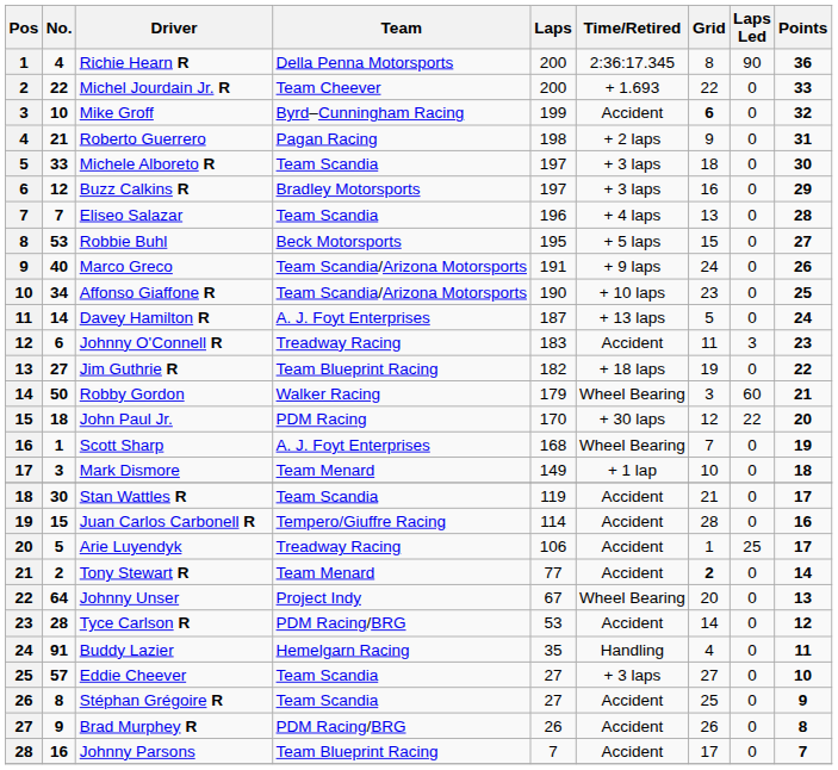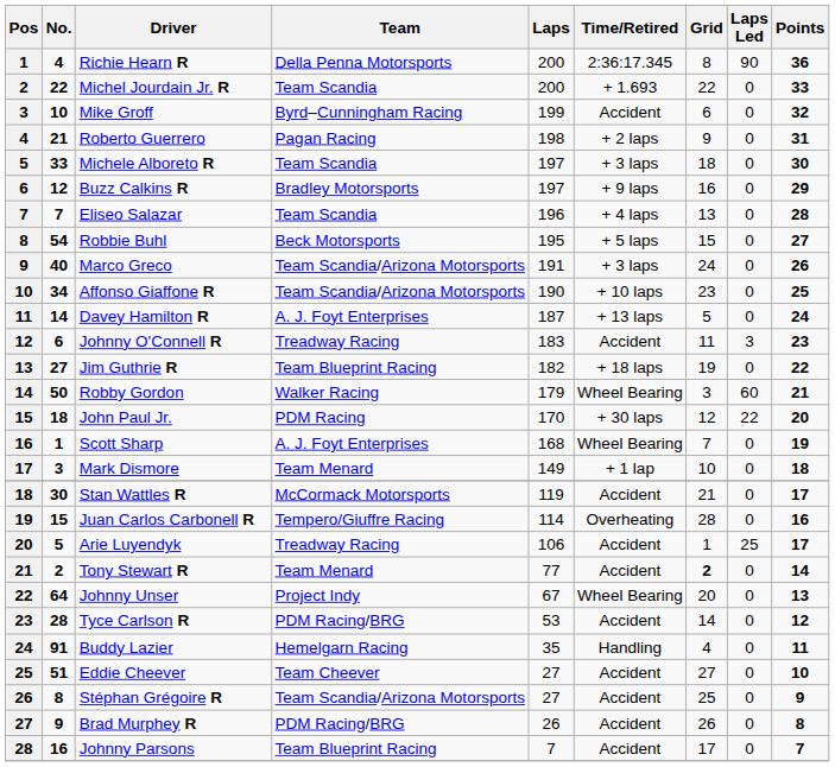 <table class="wikitable" style="font-size:95%">
 <tr>
 <th>Pos</th>
 <th>No.</th>
 <th>Driver</th>
 <th>Team</th>
 <th>Laps</th>
 <th>Time/Retired</th>
 <th>Grid</th>
 <th>Laps<br>Led</th>
 <th>Points</th>
 </tr>
 <tr>
 <th>1</th>
 <td align=center><strong>4</strong></td>
 <td> <a href='#'>Richie Hearn</a> <strong><span>R</span></strong></td>
 <td><a href='#'>Della Penna Motorsports</a></td>
 <td align=center>200</td>
 <td align=center>2:36:17.345</td>
 <td align=center>8</td>
 <td align=center>90</td>
 <td align=center><strong>36</strong></td>
 </tr>
 <tr>
 <th>2</th>
 <td align="center"><strong>22</strong></td>
 <td> <a href='#'>Michel Jourdain Jr.</a> <strong><span>R</span></strong></td>
-<td><a href='#'>Team Cheever</a></td>
+<td><a href='#'>Team Scandia</a></td>
 <td align=center>200</td>
 <td align=center>+ 1.693</td>
 <td align=center>22</td>
 <td align=center>0</td>
 <td align=center><strong>33</strong></td>
 </tr>
 <tr>
 <th>3</th>
 <td align=center><strong>10</strong></td>
 <td> <a href='#'>Mike Groff</a></td>
 <td><a href='#'>Byrd</a>–<a href='#'>Cunningham Racing</a></td>
 <td align=center>199</td>
 <td align=center>Accident</td>
-<td align=center><strong>6</strong></td>
+<td align=center>6</td>
 <td align=center>0</td>
 <td align=center><strong>32</strong></td>
 </tr>
 <tr>
 <th>4</th>
 <td align=center><strong>21</strong></td>
 <td> <a href='#'>Roberto Guerrero</a></td>
 <td><a href='#'>Pagan Racing</a></td>
 <td align=center>198</td>
 <td align=center>+ 2 laps</td>
 <td align=center>9</td>
 <td align=center>0</td>
 <td align=center><strong>31</strong></td>
 </tr>
 <tr>
 <th>5</th>
 <td align=center><strong>33</strong></td>
 <td> <a href='#'>Michele Alboreto</a> <strong><span>R</span></strong></td>
 <td><a href='#'>Team Scandia</a></td>
 <td align=center>197</td>
 <td align=center>+ 3 laps</td>
 <td align=center>18</td>
 <td align=center>0</td>
 <td align=center><strong>30</strong></td>
 </tr>
 <tr>
 <th>6</th>
 <td align=center><strong>12</strong></td>
 <td> <a href='#'>Buzz Calkins</a> <strong><span>R</span></strong></td>
 <td><a href='#'>Bradley Motorsports</a></td>
 <td align=center>197</td>
-<td align=center>+ 3 laps</td>
+<td align=center>+ 9 laps</td>
 <td align=center>16</td>
 <td align=center>0</td>
 <td align=center><strong>29</strong></td>
 </tr>
 <tr>
 <th>7</th>
 <td align="center"><strong>7</strong></td>
 <td> <a href='#'>Eliseo Salazar</a></td>
 <td><a href='#'>Team Scandia</a></td>
 <td align=center>196</td>
 <td align=center>+ 4 laps</td>
 <td align=center>13</td>
 <td align=center>0</td>
 <td align=center><strong>28</strong></td>
 </tr>
 <tr>
 <th>8</th>
-<td align=center><strong>53</strong></td>
+<td align=center><strong>54</strong></td>
 <td> <a href='#'>Robbie Buhl</a></td>
 <td><a href='#'>Beck Motorsports</a></td>
 <td align=center>195</td>
 <td align=center>+ 5 laps</td>
 <td align=center>15</td>
 <td align=center>0</td>
 <td align=center><strong>27</strong></td>
 </tr>
 <tr>
 <th>9</th>
 <td align=center><strong>40</strong></td>
 <td> <a href='#'>Marco Greco</a></td>
 <td><a href='#'>Team Scandia</a>/<a href='#'>Arizona Motorsports</a></td>
 <td align=center>191</td>
-<td align=center>+ 9 laps</td>
+<td align=center>+ 3 laps</td>
 <td align=center>24</td>
 <td align=center>0</td>
 <td align=center><strong>26</strong></td>
 </tr>
 <tr>
 <th>10</th>
 <td align=center><strong>34</strong></td>
 <td> <a href='#'>Affonso Giaffone</a> <strong><span>R</span></strong></td>
 <td><a href='#'>Team Scandia</a>/<a href='#'>Arizona Motorsports</a></td>
 <td align=center>190</td>
 <td align=center>+ 10 laps</td>
 <td align=center>23</td>
 <td align=center>0</td>
 <td align=center><strong>25</strong></td>
 </tr>
 <tr>
 <th>11</th>
 <td align=center><strong>14</strong></td>
 <td> <a href='#'>Davey Hamilton</a> <strong><span>R</span></strong></td>
 <td><a href='#'>A. J. Foyt Enterprises</a></td>
 <td align=center>187</td>
 <td align=center>+ 13 laps</td>
 <td align=center>5</td>
 <td align=center>0</td>
 <td align=center><strong>24</strong></td>
 </tr>
 <tr>
 <th>12</th>
 <td align=center><strong>6</strong></td>
 <td> <a href='#'>Johnny O'Connell</a> <strong><span>R</span></strong></td>
 <td><a href='#'>Treadway Racing</a></td>
 <td align=center>183</td>
 <td align=center>Accident</td>
 <td align=center>11</td>
 <td align=center>3</td>
 <td align=center><strong>23</strong></td>
 </tr>
 <tr>
 <th>13</th>
 <td align=center><strong>27</strong></td>
 <td> <a href='#'>Jim Guthrie</a> <strong><span>R</span></strong></td>
 <td><a href='#'>Team Blueprint Racing</a></td>
 <td align=center>182</td>
 <td align=center>+ 18 laps</td>
 <td align=center>19</td>
 <td align=center>0</td>
 <td align=center><strong>22</strong></td>
 </tr>
 <tr>
 <th>14</th>
 <td align=center><strong>50</strong></td>
 <td> <a href='#'>Robby Gordon</a></td>
 <td><a href='#'>Walker Racing</a></td>
 <td align=center>179</td>
 <td align=center>Wheel Bearing</td>
 <td align=center>3</td>
 <td align=center>60</td>
 <td align=center><strong>21</strong></td>
 </tr>
 <tr>
 <th>15</th>
 <td align=center><strong>18</strong></td>
 <td> <a href='#'>John Paul Jr.</a></td>
 <td><a href='#'>PDM Racing</a></td>
 <td align=center>170</td>
 <td align=center>+ 30 laps</td>
 <td align=center>12</td>
 <td align=center>22</td>
 <td align=center><strong>20</strong></td>
 </tr>
 <tr>
 <th>16</th>
 <td align=center><strong>1</strong></td>
 <td> <a href='#'>Scott Sharp</a></td>
 <td><a href='#'>A. J. Foyt Enterprises</a></td>
 <td align=center>168</td>
 <td align=center>Wheel Bearing</td>
 <td align=center>7</td>
 <td align=center>0</td>
 <td align=center><strong>19</strong></td>
 </tr>
 <tr>
 <th>17</th>
 <td align=center><strong>3</strong></td>
 <td> <a href='#'>Mark Dismore</a></td>
 <td><a href='#'>Team Menard</a></td>
 <td align=center>149</td>
 <td align=center>+ 1 lap</td>
 <td align=center>10</td>
 <td align=center>0</td>
 <td align=center><strong>18</strong></td>
 </tr>
 <tr>
 </tr>
 <tr>
 <th>18</th>
 <td align=center><strong>30</strong></td>
 <td> <a href='#'>Stan Wattles</a> <strong><span>R</span></strong></td>
-<td><a href='#'>Team Scandia</a></td>
+<td><a href='#'>McCormack Motorsports</a></td>
 <td align=center>119</td>
 <td align=center>Accident</td>
 <td align=center>21</td>
 <td align=center>0</td>
 <td align=center><strong>17</strong></td>
 </tr>
 <tr>
 <th>19</th>
 <td align=center><strong>15</strong></td>
 <td> <a href='#'>Juan Carlos Carbonell</a> <strong><span>R</span></strong>    </td>
 <td><a href='#'>Tempero/Giuffre Racing</a></td>
 <td align=center>114</td>
-<td align=center>Accident</td>
+<td align=center>Overheating</td>
 <td align=center>28</td>
 <td align=center>0</td>
 <td align=center><strong>16</strong></td>
 </tr>
 <tr>
 <th>20</th>
 <td align=center><strong>5</strong></td>
 <td> <a href='#'>Arie Luyendyk</a></td>
 <td><a href='#'>Treadway Racing</a></td>
 <td align=center>106</td>
 <td align=center>Accident</td>
 <td align=center>1</td>
 <td align=center>25</td>
 <td align=center><strong>17</strong></td>
 </tr>
 <tr>
 <th>21</th>
 <td align=center><strong>2</strong></td>
 <td> <a href='#'>Tony Stewart</a> <strong><span>R</span></strong></td>
 <td><a href='#'>Team Menard</a></td>
 <td align=center>77</td>
 <td align=center>Accident</td>
 <td align=center><strong>2</strong></td>
 <td align=center>0</td>
 <td align=center><strong>14</strong></td>
 </tr>
 <tr>
 <th>22</th>
 <td align=center><strong>64</strong></td>
 <td> <a href='#'>Johnny Unser</a></td>
 <td><a href='#'>Project Indy</a></td>
 <td align=center>67</td>
 <td align=center>Wheel Bearing</td>
 <td align=center>20</td>
 <td align=center>0</td>
 <td align=center><strong>13</strong></td>
 </tr>
 <tr>
 <th>23</th>
 <td align=center><strong>28</strong></td>
 <td> <a href='#'>Tyce Carlson</a> <strong><span>R</span></strong></td>
 <td><a href='#'>PDM Racing</a>/<a href='#'>BRG</a></td>
 <td align=center>53</td>
 <td align=center>Accident</td>
 <td align=center>14</td>
 <td align=center>0</td>
 <td align=center><strong>12</strong></td>
 </tr>
 <tr>
 <th>24</th>
 <td align=center><strong>91</strong></td>
 <td> <a href='#'>Buddy Lazier</a></td>
 <td><a href='#'>Hemelgarn Racing</a></td>
 <td align=center>35</td>
 <td align=center>Handling</td>
 <td align=center>4</td>
 <td align=center>0</td>
 <td align=center><strong>11</strong></td>
 </tr>
 <tr>
 <th>25</th>
-<td align=center><strong>57</strong></td>
+<td align=center><strong>51</strong></td>
 <td> <a href='#'>Eddie Cheever</a></td>
-<td><a href='#'>Team Scandia</a></td>
+<td><a href='#'>Team Cheever</a></td>
 <td align=center>27</td>
-<td align=center>+ 3 laps</td>
+<td align=center>Accident</td>
 <td align=center>27</td>
 <td align=center>0</td>
 <td align=center><strong>10</strong></td>
 </tr>
 <tr>
 <th>26</th>
 <td align=center><strong>8</strong></td>
 <td> <a href='#'>Stéphan Grégoire</a> <strong><span>R</span></strong></td>
-<td><a href='#'>Team Scandia</a></td>
+<td><a href='#'>Team Scandia</a>/<a href='#'>Arizona Motorsports</a></td>
 <td align=center>27</td>
 <td align=center>Accident</td>
 <td align=center>25</td>
 <td align=center>0</td>
 <td align=center><strong>9</strong></td>
 </tr>
 <tr>
 <th>27</th>
 <td align=center><strong>9</strong></td>
 <td> <a href='#'>Brad Murphey</a> <strong><span>R</span></strong></td>
 <td><a href='#'>PDM Racing</a>/<a href='#'>BRG</a></td>
 <td align=center>26</td>
 <td align=center>Accident</td>
 <td align=center>26</td>
 <td align=center>0</td>
 <td align=center><strong>8</strong></td>
 </tr>
 <tr>
 <th>28</th>
 <td align=center><strong>16</strong></td>
 <td> <a href='#'>Johnny Parsons</a></td>
 <td><a href='#'>Team Blueprint Racing</a></td>
 <td align=center>7</td>
 <td align=center>Accident</td>
 <td align=center>17</td>
 <td align=center>0</td>
 <td align=center><strong>7</strong></td>
 </tr>
 <tr>
 </tr>
 </table>
